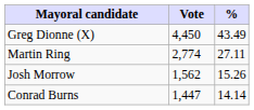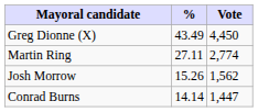 <table class="wikitable">
 <tr>
 <th style="background:#ddf; width:200px;">Mayoral candidate</th>
+<th style="background:#ddf; width:30px;">%</th>
 <th style="background:#ddf; width:50px;">Vote</th>
-<th style="background:#ddf; width:30px;">%</th>
 </tr>
 <tr>
 <td>Greg Dionne (X)</td>
+<td>43.49</td>
 <td>4,450</td>
-<td>43.49</td>
 </tr>
 <tr>
 <td>Martin Ring</td>
+<td>27.11</td>
 <td>2,774</td>
-<td>27.11</td>
 </tr>
 <tr>
 <td>Josh Morrow</td>
+<td>15.26</td>
 <td>1,562</td>
-<td>15.26</td>
 </tr>
 <tr>
 <td>Conrad Burns</td>
+<td>14.14</td>
 <td>1,447</td>
-<td>14.14</td>
 </tr>
 </table>
